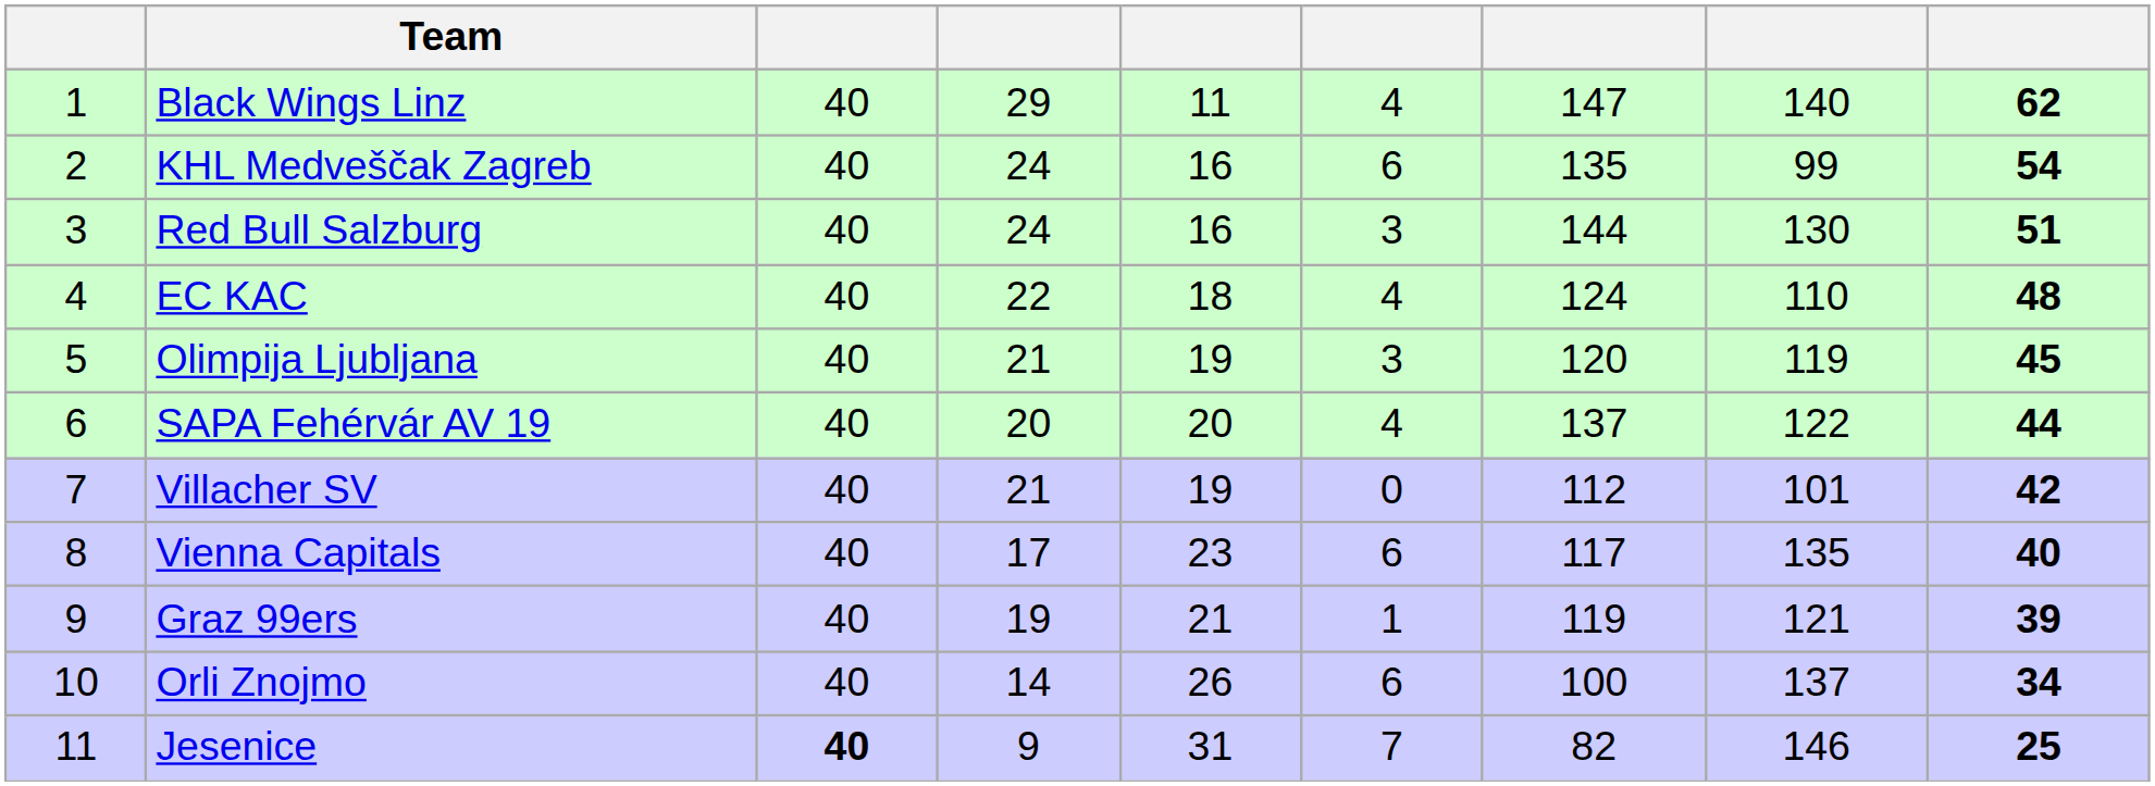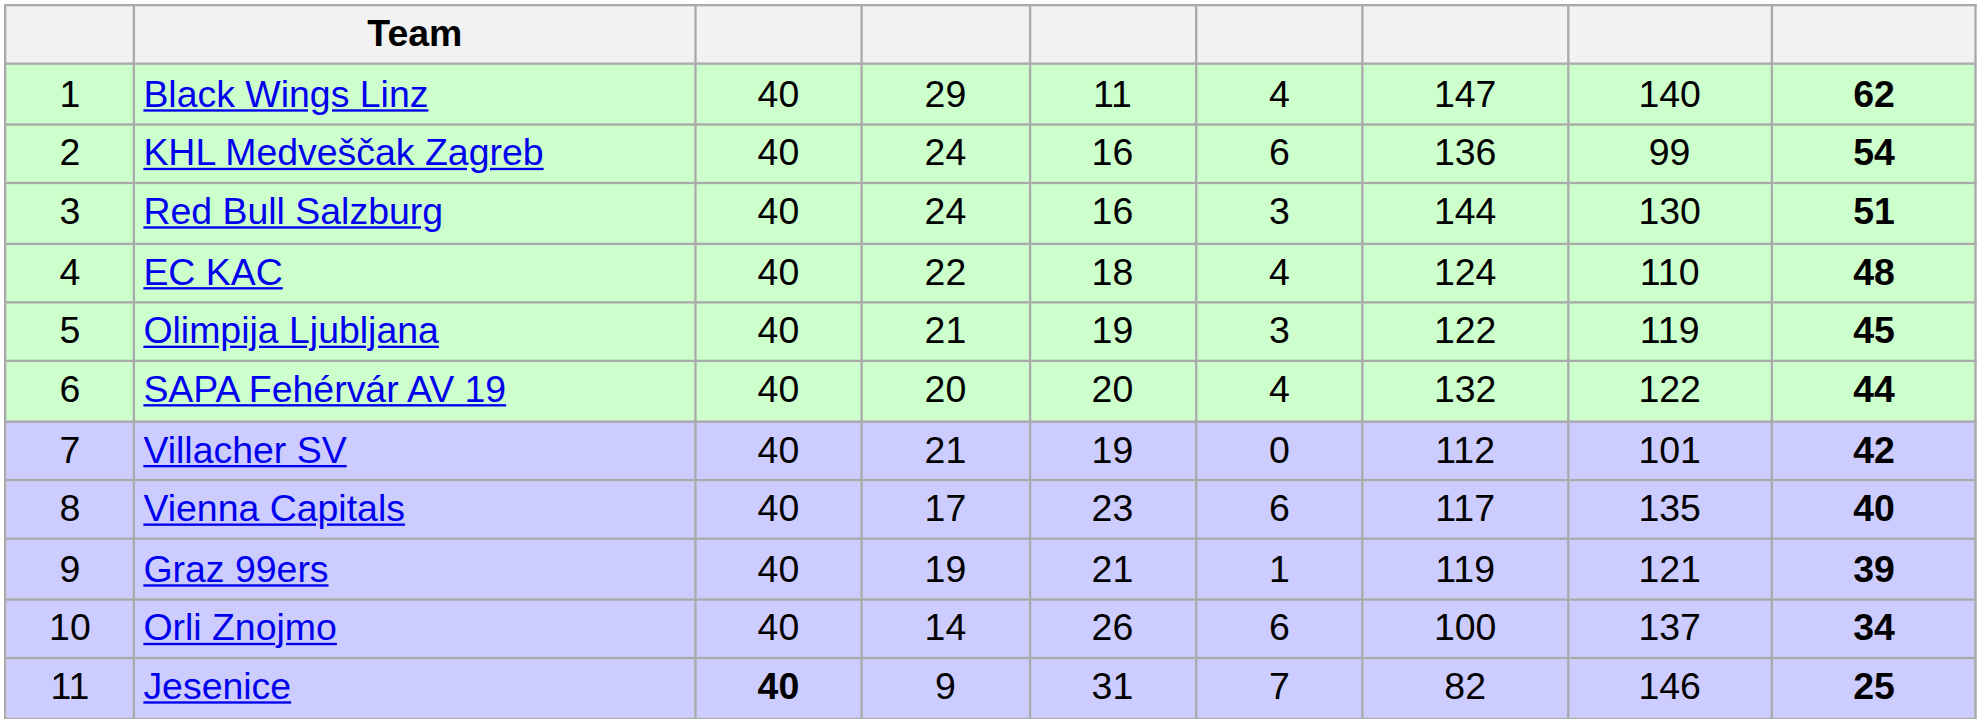 <table class="wikitable sortable">
 <tr>
 <th style="width:3em"></th>
 <th style="width:14.5em;" class="unsortable">Team</th>
 <th style="width:4em;" class="unsortable"></th>
 <th style="width:4em;"></th>
 <th style="width:4em;"></th>
 <th style="width:4em;"></th>
 <th style="width:5em;"></th>
 <th style="width:5em;"></th>
 <th style="width:5em;"></th>
 </tr>
 <tr align=center bgcolor="#ccffcc">
 <td>1</td>
 <td align=left><a href='#'>Black Wings Linz</a></td>
 <td>40</td>
 <td>29</td>
 <td>11</td>
 <td>4</td>
 <td>147</td>
 <td>140</td>
 <td><strong>62</strong></td>
 </tr>
 <tr style="text-align: center;" bgcolor="#ccffcc">
 <td>2</td>
 <td align=left><a href='#'>KHL Medveščak Zagreb</a></td>
 <td>40</td>
 <td>24</td>
 <td>16</td>
 <td>6</td>
-<td>135</td>
+<td>136</td>
 <td>99</td>
 <td><strong>54</strong></td>
 </tr>
 <tr style="text-align: center;" bgcolor="#ccffcc">
 <td>3</td>
 <td align=left><a href='#'>Red Bull Salzburg</a></td>
 <td>40</td>
 <td>24</td>
 <td>16</td>
 <td>3</td>
 <td>144</td>
 <td>130</td>
 <td><strong>51</strong></td>
 </tr>
 <tr style="text-align: center;" bgcolor="#ccffcc">
 <td>4</td>
 <td align=left><a href='#'>EC KAC</a></td>
 <td>40</td>
 <td>22</td>
 <td>18</td>
 <td>4</td>
 <td>124</td>
 <td>110</td>
 <td><strong>48</strong></td>
 </tr>
 <tr style="text-align: center;" bgcolor="#ccffcc">
 <td>5</td>
 <td align=left><a href='#'>Olimpija Ljubljana</a></td>
 <td>40</td>
 <td>21</td>
 <td>19</td>
 <td>3</td>
-<td>120</td>
+<td>122</td>
 <td>119</td>
 <td><strong>45</strong></td>
 </tr>
 <tr align=center bgcolor="#ccffcc">
 <td>6</td>
 <td align=left><a href='#'>SAPA Fehérvár AV 19</a></td>
 <td>40</td>
 <td>20</td>
 <td>20</td>
 <td>4</td>
-<td>137</td>
+<td>132</td>
 <td>122</td>
 <td><strong>44</strong></td>
 </tr>
 <tr style="text-align: center;" bgcolor="#ccccff">
 <td>7</td>
 <td align=left><a href='#'>Villacher SV</a></td>
 <td>40</td>
 <td>21</td>
 <td>19</td>
 <td>0</td>
 <td>112</td>
 <td>101</td>
 <td><strong>42</strong></td>
 </tr>
 <tr align=center bgcolor="#ccccff">
 <td>8</td>
 <td align=left><a href='#'>Vienna Capitals</a></td>
 <td>40</td>
 <td>17</td>
 <td>23</td>
 <td>6</td>
 <td>117</td>
 <td>135</td>
 <td><strong>40</strong></td>
 </tr>
 <tr style="text-align:center;" bgcolor="#ccccff">
 <td>9</td>
 <td align=left><a href='#'>Graz 99ers</a></td>
 <td>40</td>
 <td>19</td>
 <td>21</td>
 <td>1</td>
 <td>119</td>
 <td>121</td>
 <td><strong>39</strong></td>
 </tr>
 <tr style="text-align:center;" bgcolor="#ccccff">
 <td>10</td>
 <td align=left><a href='#'>Orli Znojmo</a></td>
 <td>40</td>
 <td>14</td>
 <td>26</td>
 <td>6</td>
 <td>100</td>
 <td>137</td>
 <td><strong>34</strong></td>
 </tr>
 <tr style="text-align:center;" bgcolor="#ccccff">
 <td>11</td>
 <td align=left><a href='#'>Jesenice</a></td>
 <td><strong>40</strong></td>
 <td>9</td>
 <td>31</td>
 <td>7</td>
 <td>82</td>
 <td>146</td>
 <td><strong>25</strong></td>
 </tr>
 </table>
